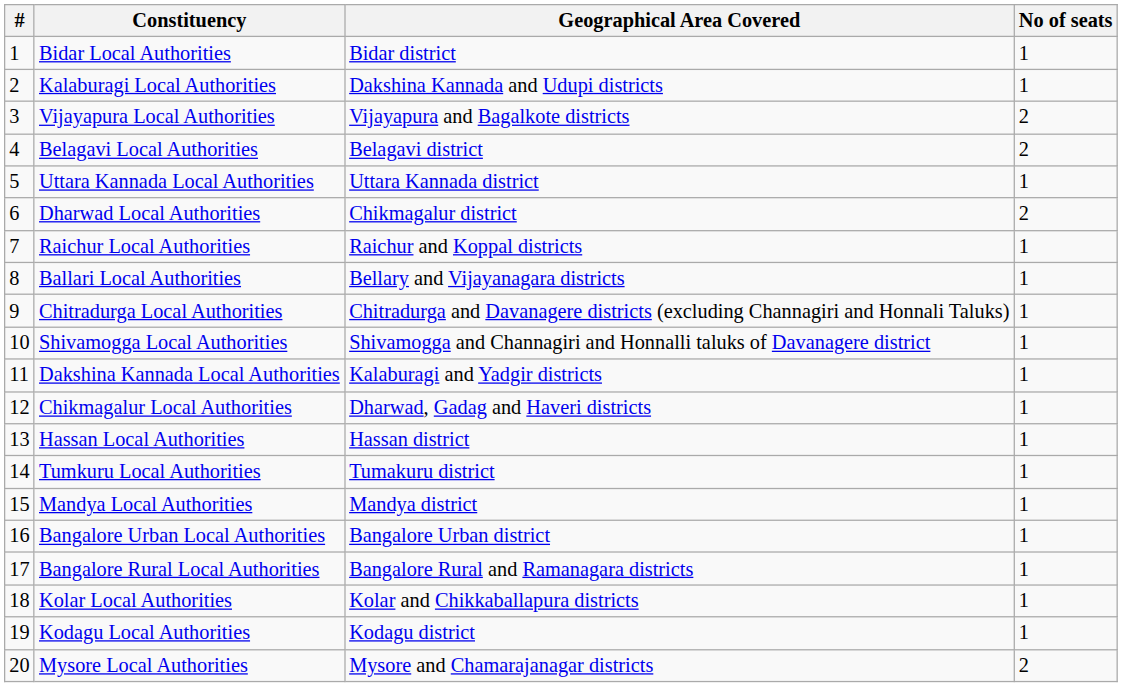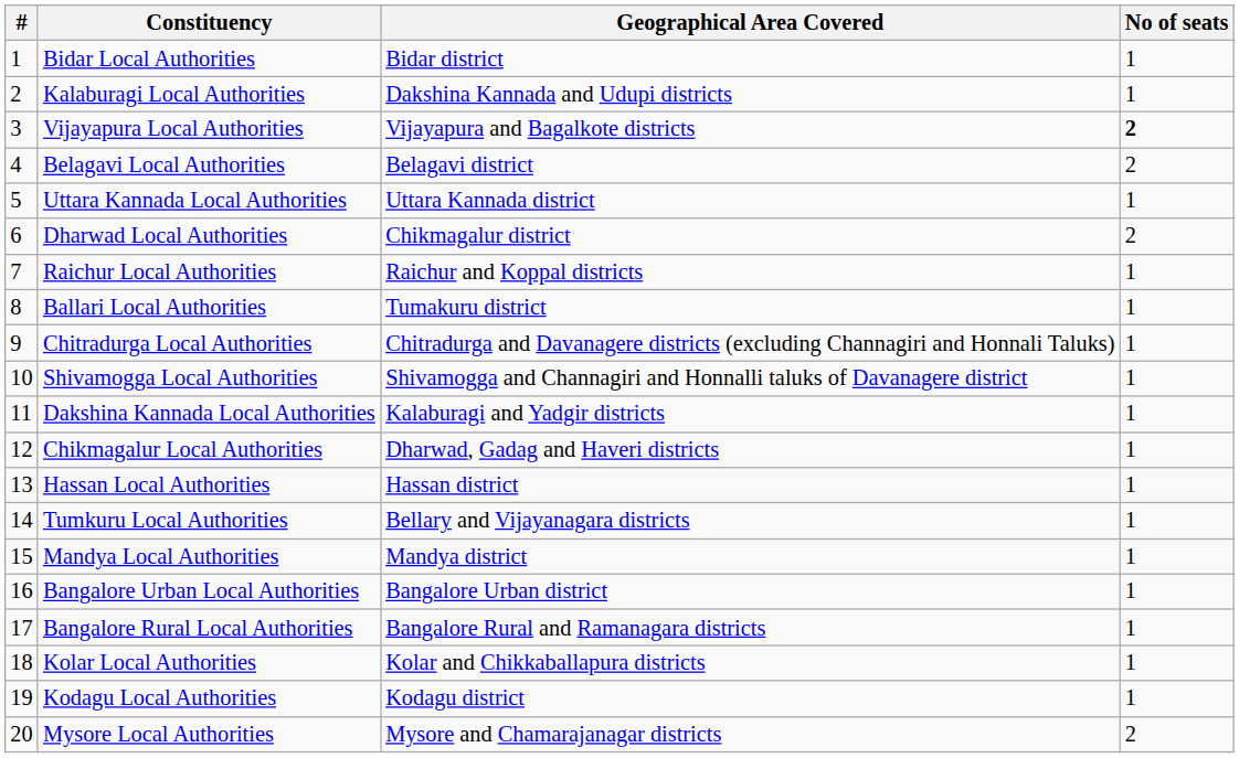 <table class="wikitable sortable">
 <tr>
 <th>#</th>
 <th>Constituency</th>
 <th><strong>Geographical Area Covered</strong></th>
 <th><strong>No of seats</strong></th>
 </tr>
 <tr>
 <td>1</td>
 <td><a href='#'>Bidar Local Authorities</a></td>
 <td><a href='#'>Bidar district</a></td>
 <td>1</td>
 </tr>
 <tr>
 <td>2</td>
 <td><a href='#'>Kalaburagi Local Authorities</a></td>
 <td><a href='#'>Dakshina Kannada</a> and <a href='#'>Udupi districts</a></td>
 <td>1</td>
 </tr>
 <tr>
 <td>3</td>
 <td><a href='#'>Vijayapura Local Authorities</a></td>
 <td><a href='#'>Vijayapura</a> and <a href='#'>Bagalkote districts</a></td>
-<td>2</td>
+<td><strong>2</strong></td>
 </tr>
 <tr>
 <td>4</td>
 <td><a href='#'>Belagavi Local Authorities</a></td>
 <td><a href='#'>Belagavi district</a></td>
 <td>2</td>
 </tr>
 <tr>
 <td>5</td>
 <td><a href='#'>Uttara Kannada Local Authorities</a></td>
 <td><a href='#'>Uttara Kannada district</a></td>
 <td>1</td>
 </tr>
 <tr>
 <td>6</td>
 <td><a href='#'>Dharwad Local Authorities</a></td>
 <td><a href='#'>Chikmagalur district</a></td>
 <td>2</td>
 </tr>
 <tr>
 <td>7</td>
 <td><a href='#'>Raichur Local Authorities</a></td>
 <td><a href='#'>Raichur</a> and <a href='#'>Koppal districts</a></td>
 <td>1</td>
 </tr>
 <tr>
 <td>8</td>
 <td><a href='#'>Ballari Local Authorities</a></td>
-<td><a href='#'>Bellary</a> and <a href='#'>Vijayanagara districts</a></td>
+<td><a href='#'>Tumakuru district</a></td>
 <td>1</td>
 </tr>
 <tr>
 <td>9</td>
 <td><a href='#'>Chitradurga Local Authorities</a></td>
 <td><a href='#'>Chitradurga</a> and <a href='#'>Davanagere districts</a> (excluding Channagiri and Honnali Taluks)</td>
 <td>1</td>
 </tr>
 <tr>
 <td>10</td>
 <td><a href='#'>Shivamogga Local Authorities</a></td>
 <td><a href='#'>Shivamogga</a> and Channagiri and Honnalli taluks of <a href='#'>Davanagere district</a></td>
 <td>1</td>
 </tr>
 <tr>
 <td>11</td>
 <td><a href='#'>Dakshina Kannada Local Authorities</a></td>
 <td><a href='#'>Kalaburagi</a> and <a href='#'>Yadgir districts</a></td>
 <td>1</td>
 </tr>
 <tr>
 <td>12</td>
 <td><a href='#'>Chikmagalur Local Authorities</a></td>
 <td><a href='#'>Dharwad</a>, <a href='#'>Gadag</a> and <a href='#'>Haveri districts</a></td>
 <td>1</td>
 </tr>
 <tr>
 <td>13</td>
 <td><a href='#'>Hassan Local Authorities</a></td>
 <td><a href='#'>Hassan district</a></td>
 <td>1</td>
 </tr>
 <tr>
 <td>14</td>
 <td><a href='#'>Tumkuru Local Authorities</a></td>
-<td><a href='#'>Tumakuru district</a></td>
+<td><a href='#'>Bellary</a> and <a href='#'>Vijayanagara districts</a></td>
 <td>1</td>
 </tr>
 <tr>
 <td>15</td>
 <td><a href='#'>Mandya Local Authorities</a></td>
 <td><a href='#'>Mandya district</a></td>
 <td>1</td>
 </tr>
 <tr>
 <td>16</td>
 <td><a href='#'>Bangalore Urban Local Authorities</a></td>
 <td><a href='#'>Bangalore Urban district</a></td>
 <td>1</td>
 </tr>
 <tr>
 <td>17</td>
 <td><a href='#'>Bangalore Rural Local Authorities</a></td>
 <td><a href='#'>Bangalore Rural</a> and <a href='#'>Ramanagara districts</a></td>
 <td>1</td>
 </tr>
 <tr>
 <td>18</td>
 <td><a href='#'>Kolar Local Authorities</a></td>
 <td><a href='#'>Kolar</a> and <a href='#'>Chikkaballapura districts</a></td>
 <td>1</td>
 </tr>
 <tr>
 <td>19</td>
 <td><a href='#'>Kodagu Local Authorities</a></td>
 <td><a href='#'>Kodagu district</a></td>
 <td>1</td>
 </tr>
 <tr>
 <td>20</td>
 <td><a href='#'>Mysore Local Authorities</a></td>
 <td><a href='#'>Mysore</a> and <a href='#'>Chamarajanagar districts</a></td>
 <td>2</td>
 </tr>
 </table>
